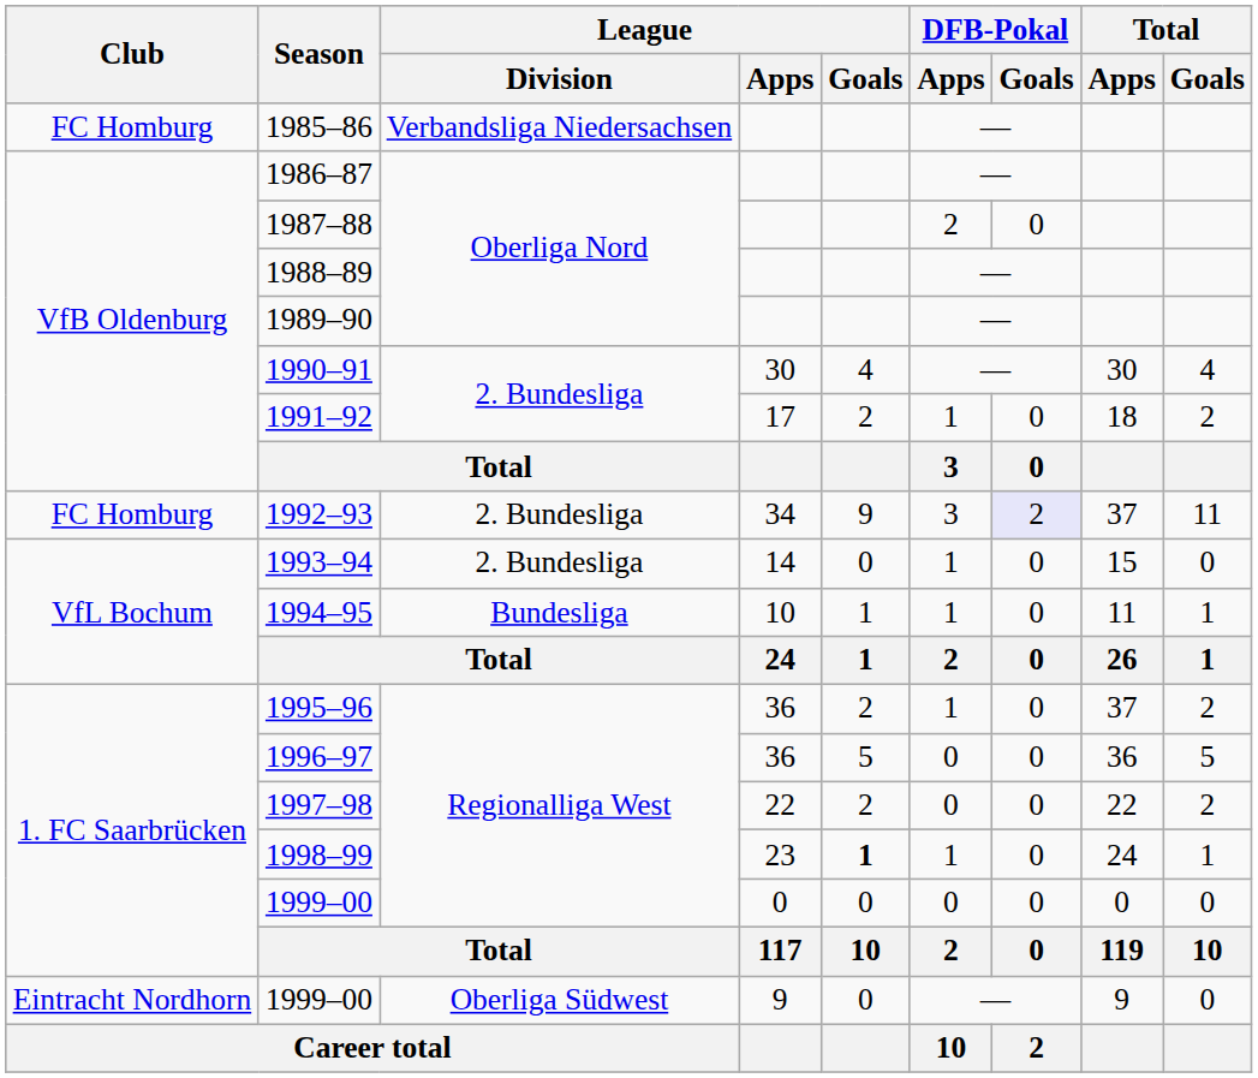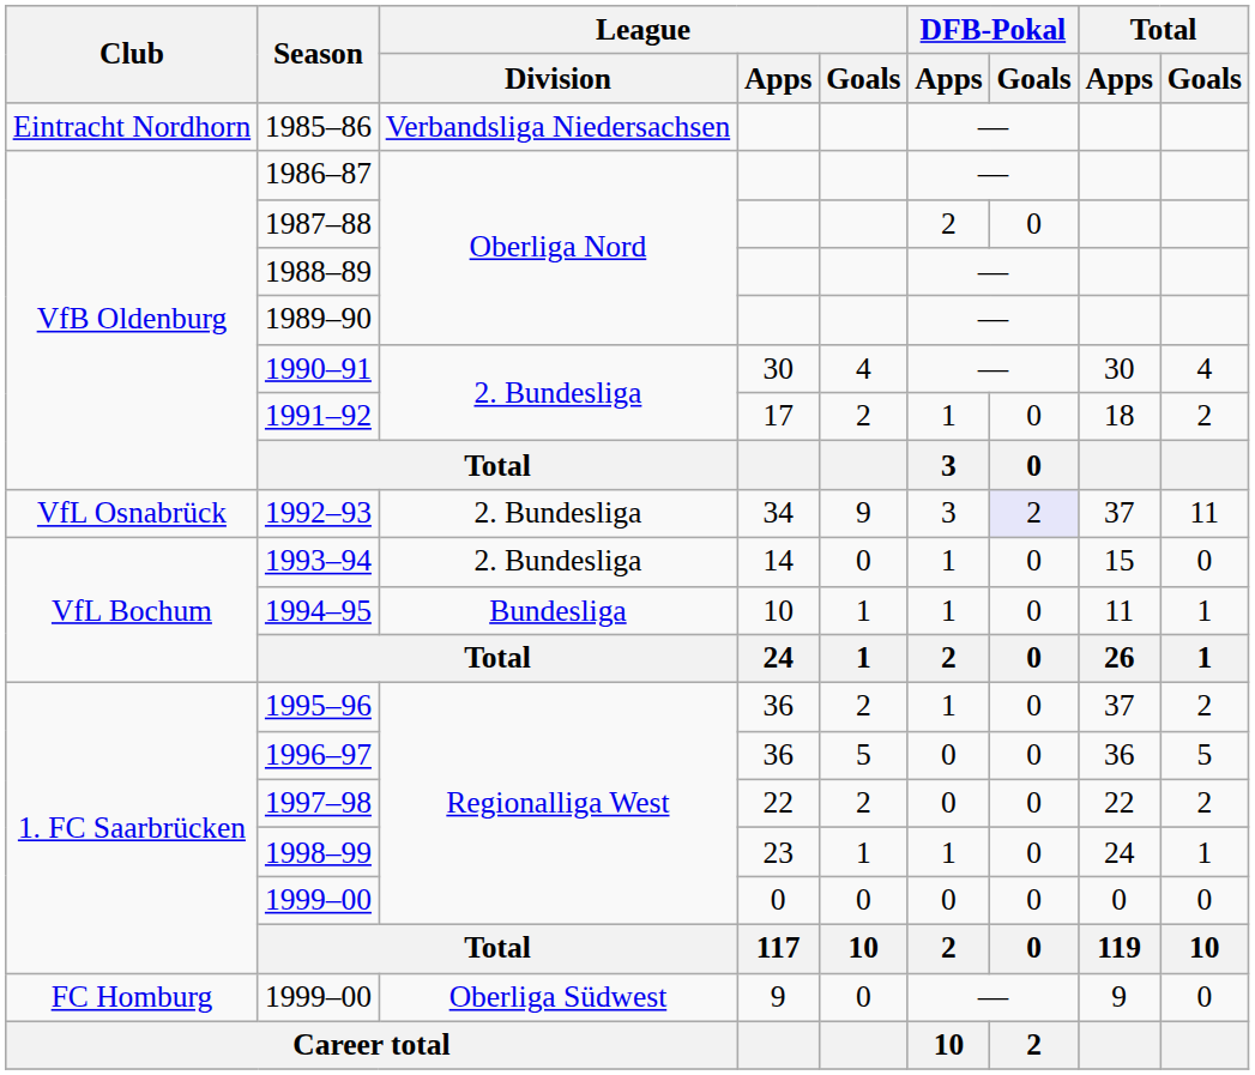 <table class="wikitable" style="text-align:center">
 <tr>
 <th rowspan="2">Club</th>
 <th rowspan="2">Season</th>
 <th colspan="3">League</th>
 <th colspan="2"><a href='#'>DFB-Pokal</a></th>
 <th colspan="2">Total</th>
 </tr>
 <tr>
 <th>Division</th>
 <th>Apps</th>
 <th>Goals</th>
 <th>Apps</th>
 <th>Goals</th>
 <th>Apps</th>
 <th>Goals</th>
 </tr>
 <tr>
-<td><a href='#'>FC Homburg</a></td>
+<td><a href='#'>Eintracht Nordhorn</a></td>
 <td>1985–86</td>
 <td><a href='#'>Verbandsliga Niedersachsen</a></td>
 <td></td>
 <td></td>
 <td colspan="2">—</td>
 <td></td>
 <td></td>
 </tr>
 <tr>
 <td rowspan="7"><a href='#'>VfB Oldenburg</a></td>
 <td>1986–87</td>
 <td rowspan="4"><a href='#'>Oberliga Nord</a></td>
 <td></td>
 <td></td>
 <td colspan="2">—</td>
 <td></td>
 <td></td>
 </tr>
 <tr>
 <td>1987–88</td>
 <td></td>
 <td></td>
 <td>2</td>
 <td>0</td>
 <td></td>
 <td></td>
 </tr>
 <tr>
 <td>1988–89</td>
 <td></td>
 <td></td>
 <td colspan="2">—</td>
 <td></td>
 <td></td>
 </tr>
 <tr>
 <td>1989–90</td>
 <td></td>
 <td></td>
 <td colspan="2">—</td>
 <td></td>
 <td></td>
 </tr>
 <tr>
 <td><a href='#'>1990–91</a></td>
 <td rowspan="2"><a href='#'>2. Bundesliga</a></td>
 <td>30</td>
 <td>4</td>
 <td colspan="2">—</td>
 <td>30</td>
 <td>4</td>
 </tr>
 <tr>
 <td><a href='#'>1991–92</a></td>
 <td>17</td>
 <td>2</td>
 <td>1</td>
 <td>0</td>
 <td>18</td>
 <td>2</td>
 </tr>
 <tr>
 <th colspan="2">Total</th>
 <th></th>
 <th></th>
 <th>3</th>
 <th>0</th>
 <th></th>
 <th></th>
 </tr>
 <tr>
-<td><a href='#'>FC Homburg</a></td>
+<td><a href='#'>VfL Osnabrück</a></td>
 <td><a href='#'>1992–93</a></td>
 <td>2. Bundesliga</td>
 <td>34</td>
 <td>9</td>
 <td>3</td>
 <td style="background: lavender;">2</td>
 <td>37</td>
 <td>11</td>
 </tr>
 <tr>
 <td rowspan="3"><a href='#'>VfL Bochum</a></td>
 <td><a href='#'>1993–94</a></td>
 <td>2. Bundesliga</td>
 <td>14</td>
 <td>0</td>
 <td>1</td>
 <td>0</td>
 <td>15</td>
 <td>0</td>
 </tr>
 <tr>
 <td><a href='#'>1994–95</a></td>
 <td><a href='#'>Bundesliga</a></td>
 <td>10</td>
 <td>1</td>
 <td>1</td>
 <td>0</td>
 <td>11</td>
 <td>1</td>
 </tr>
 <tr>
 <th colspan="2">Total</th>
 <th>24</th>
 <th>1</th>
 <th>2</th>
 <th>0</th>
 <th>26</th>
 <th>1</th>
 </tr>
 <tr>
 <td rowspan="6"><a href='#'>1. FC Saarbrücken</a></td>
 <td><a href='#'>1995–96</a></td>
 <td rowspan="5"><a href='#'>Regionalliga West</a></td>
 <td>36</td>
 <td>2</td>
 <td>1</td>
 <td>0</td>
 <td>37</td>
 <td>2</td>
 </tr>
 <tr>
 <td><a href='#'>1996–97</a></td>
 <td>36</td>
 <td>5</td>
 <td>0</td>
 <td>0</td>
 <td>36</td>
 <td>5</td>
 </tr>
 <tr>
 <td><a href='#'>1997–98</a></td>
 <td>22</td>
 <td>2</td>
 <td>0</td>
 <td>0</td>
 <td>22</td>
 <td>2</td>
 </tr>
 <tr>
 <td><a href='#'>1998–99</a></td>
 <td>23</td>
-<td><strong>1</strong></td>
+<td>1</td>
 <td>1</td>
 <td>0</td>
 <td>24</td>
 <td>1</td>
 </tr>
 <tr>
 <td><a href='#'>1999–00</a></td>
 <td>0</td>
 <td>0</td>
 <td>0</td>
 <td>0</td>
 <td>0</td>
 <td>0</td>
 </tr>
 <tr>
 <th colspan="2">Total</th>
 <th>117</th>
 <th>10</th>
 <th>2</th>
 <th>0</th>
 <th>119</th>
 <th>10</th>
 </tr>
 <tr>
-<td><a href='#'>Eintracht Nordhorn</a></td>
+<td><a href='#'>FC Homburg</a></td>
 <td>1999–00</td>
 <td><a href='#'>Oberliga Südwest</a></td>
 <td>9</td>
 <td>0</td>
 <td colspan="2">—</td>
 <td>9</td>
 <td>0</td>
 </tr>
 <tr>
 <th colspan="3">Career total</th>
 <th></th>
 <th></th>
 <th>10</th>
 <th>2</th>
 <th></th>
 <th></th>
 </tr>
 </table>
